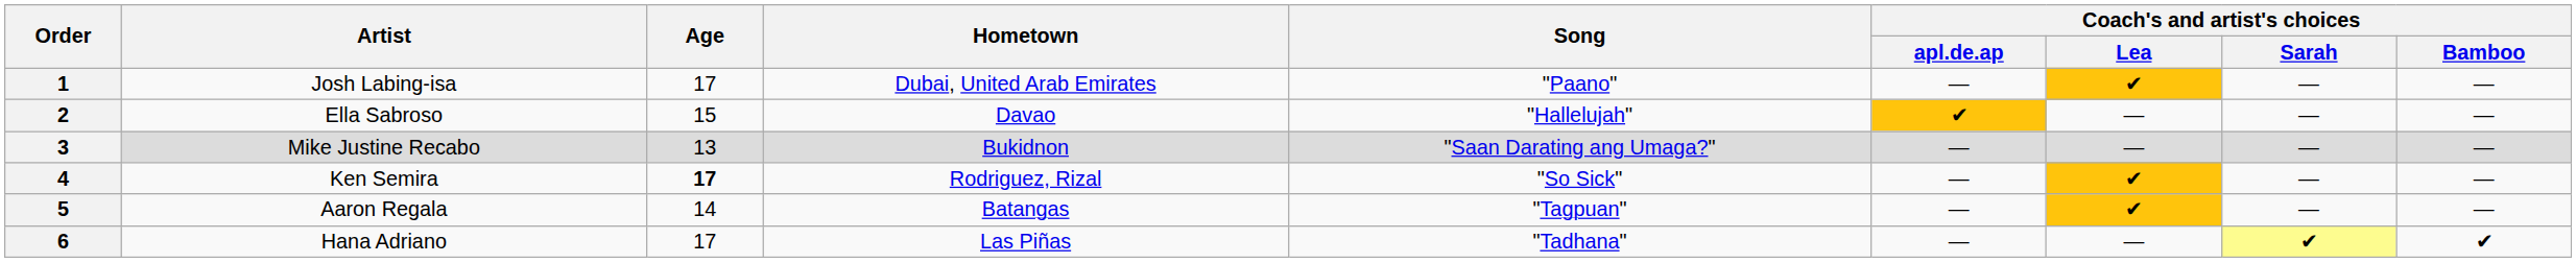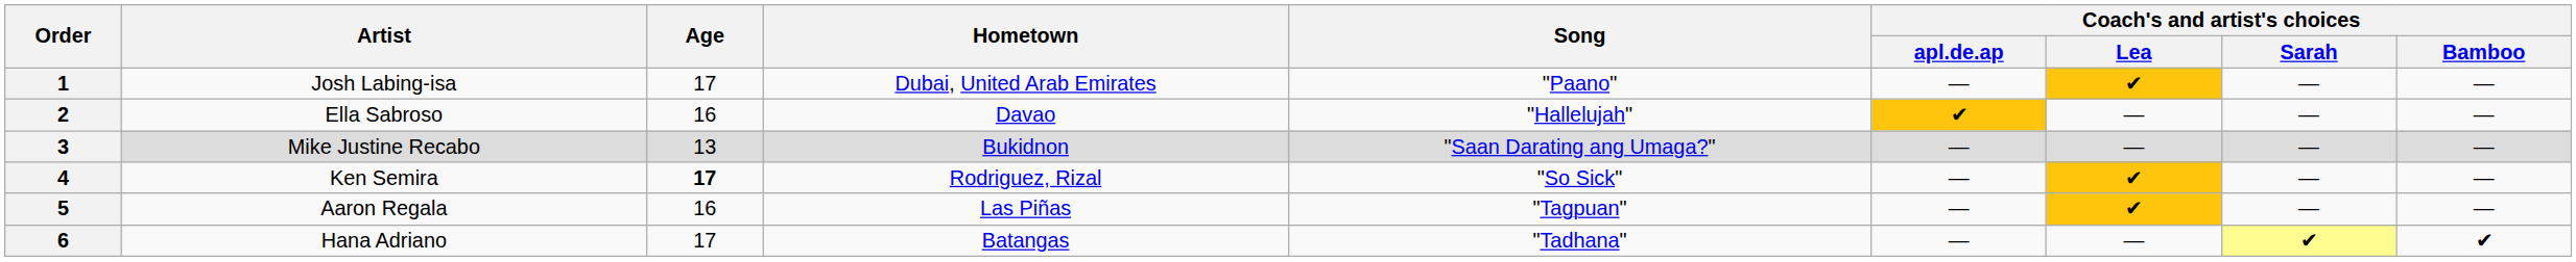 <table class="wikitable" style="text-align:center; line-height:17px; width:100%;">
 <tr>
 <th rowspan="2" scope="col" style="width:04%;">Order</th>
 <th rowspan="2" scope="col" style="width:18%;">Artist</th>
 <th rowspan="2" scope="col" style="width:04%;">Age</th>
 <th rowspan="2" scope="col" style="width:18%;">Hometown</th>
 <th rowspan="2" scope="col" style="width:20%;">Song</th>
 <th colspan="4" scope="col" style="width:24%;">Coach's and artist's choices</th>
 </tr>
 <tr>
 <th style="width:06%;"><a href='#'>apl.de.ap</a></th>
 <th style="width:06%;"><a href='#'>Lea</a></th>
 <th style="width:06%;"><a href='#'>Sarah</a></th>
 <th style="width:06%;"><a href='#'>Bamboo</a></th>
 </tr>
 <tr>
 <th>1</th>
 <td>Josh Labing-isa</td>
 <td>17</td>
 <td><a href='#'>Dubai</a>, <a href='#'>United Arab Emirates</a></td>
 <td>"<a href='#'>Paano</a>"</td>
 <td>—</td>
 <td style="background:#ffc40c;">✔</td>
 <td>—</td>
 <td>—</td>
 </tr>
 <tr>
 <th>2</th>
 <td>Ella Sabroso</td>
-<td>15</td>
+<td>16</td>
 <td><a href='#'>Davao</a></td>
 <td>"<a href='#'>Hallelujah</a>"</td>
 <td style="background:#ffc40c;">✔</td>
 <td>—</td>
 <td>—</td>
 <td>—</td>
 </tr>
 <tr>
 <th>3</th>
 <td style="background:#dcdcdc;">Mike Justine Recabo</td>
 <td style="background:#dcdcdc;">13</td>
 <td style="background:#dcdcdc;"><a href='#'>Bukidnon</a></td>
 <td style="background:#dcdcdc;">"<a href='#'>Saan Darating ang Umaga?</a>"</td>
 <td style="background:#dcdcdc;">—</td>
 <td style="background:#dcdcdc;">—</td>
 <td style="background:#dcdcdc;">—</td>
 <td style="background:#dcdcdc;">—</td>
 </tr>
 <tr>
 <th>4</th>
 <td>Ken Semira</td>
 <td><strong>17</strong></td>
 <td><a href='#'>Rodriguez, Rizal</a></td>
 <td>"<a href='#'>So Sick</a>"</td>
 <td>—</td>
 <td style="background:#ffc40c;">✔</td>
 <td>—</td>
 <td>—</td>
 </tr>
 <tr>
 <th>5</th>
 <td>Aaron Regala</td>
-<td>14</td>
-<td><a href='#'>Batangas</a></td>
+<td>16</td>
+<td><a href='#'>Las Piñas</a></td>
 <td>"<a href='#'>Tagpuan</a>"</td>
 <td>—</td>
 <td style="background:#ffc40c;">✔</td>
 <td>—</td>
 <td>—</td>
 </tr>
 <tr>
 <th>6</th>
 <td>Hana Adriano</td>
 <td>17</td>
-<td><a href='#'>Las Piñas</a></td>
+<td><a href='#'>Batangas</a></td>
 <td>"<a href='#'>Tadhana</a>"</td>
 <td>—</td>
 <td>—</td>
 <td style="background:#fdfc8f;">✔</td>
 <td>✔</td>
 </tr>
 </table>
